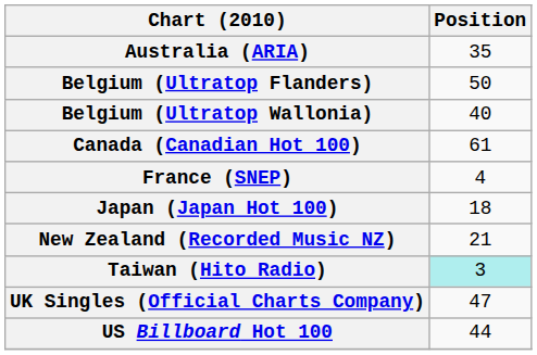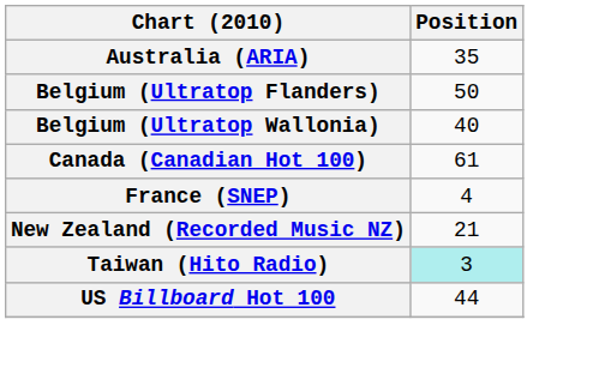 <table class="wikitable sortable plainrowheaders" style="text-align:center;">
 <tr>
 <th scope="col">Chart (2010)</th>
 <th scope="col">Position</th>
 </tr>
 <tr>
 <th scope="row">Australia (<a href='#'>ARIA</a>)</th>
 <td>35</td>
 </tr>
 <tr>
 <th scope="row">Belgium (<a href='#'>Ultratop</a> Flanders)</th>
 <td>50</td>
 </tr>
 <tr>
 <th scope="row">Belgium (<a href='#'>Ultratop</a> Wallonia)</th>
 <td>40</td>
 </tr>
 <tr>
 <th scope="row">Canada (<a href='#'>Canadian Hot 100</a>)</th>
 <td>61</td>
 </tr>
 <tr>
 <th scope="row">France (<a href='#'>SNEP</a>)</th>
 <td>4</td>
 </tr>
 <tr>
-<th scope="row">Japan (<a href='#'>Japan Hot 100</a>)</th>
-<td>18</td>
-</tr>
-<tr>
 <th scope="row">New Zealand (<a href='#'>Recorded Music NZ</a>)</th>
 <td>21</td>
 </tr>
 <tr>
 <th scope="row">Taiwan (<a href='#'>Hito Radio</a>)</th>
 <td style="background: paleturquoise;">3</td>
 </tr>
 <tr>
-<th scope="row">UK Singles (<a href='#'>Official Charts Company</a>)</th>
-<td>47</td>
-</tr>
-<tr>
 <th scope="row">US <a href='#'><em>Billboard</em> Hot 100</a></th>
 <td>44</td>
 </tr>
 <tr>
 </tr>
 </table>
